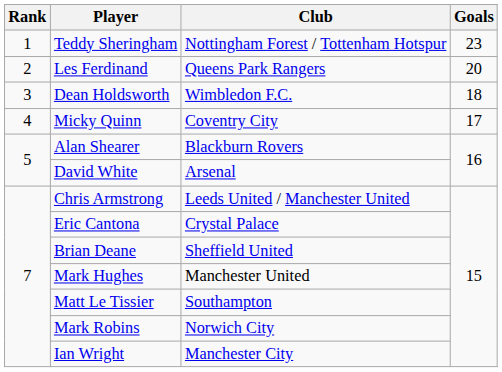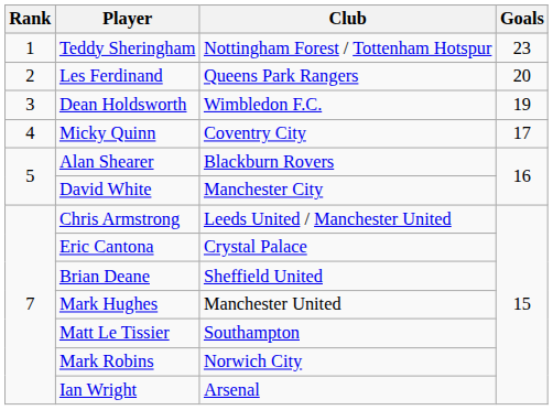 <table class="wikitable">
 <tr>
 <th>Rank</th>
 <th>Player</th>
 <th>Club</th>
 <th>Goals</th>
 </tr>
 <tr>
 <td align=center>1</td>
 <td> <a href='#'>Teddy Sheringham</a></td>
 <td><a href='#'>Nottingham Forest</a> / <a href='#'>Tottenham Hotspur</a></td>
 <td align=center>23</td>
 </tr>
 <tr>
 <td align=center>2</td>
 <td> <a href='#'>Les Ferdinand</a></td>
 <td><a href='#'>Queens Park Rangers</a></td>
 <td align=center>20</td>
 </tr>
 <tr>
 <td align=center>3</td>
 <td> <a href='#'>Dean Holdsworth</a></td>
 <td><a href='#'>Wimbledon F.C.</a></td>
-<td align=center>18</td>
+<td align=center>19</td>
 </tr>
 <tr>
 <td align=center>4</td>
 <td> <a href='#'>Micky Quinn</a></td>
 <td><a href='#'>Coventry City</a></td>
 <td align=center>17</td>
 </tr>
 <tr>
 <td rowspan="2" style="text-align:center;">5</td>
 <td> <a href='#'>Alan Shearer</a></td>
 <td><a href='#'>Blackburn Rovers</a></td>
 <td rowspan="2" style="text-align:center;">16</td>
 </tr>
 <tr>
 <td> <a href='#'>David White</a></td>
-<td><a href='#'>Arsenal</a></td>
+<td><a href='#'>Manchester City</a></td>
 </tr>
 <tr>
 <td rowspan="7" style="text-align:center;">7</td>
 <td> <a href='#'>Chris Armstrong</a></td>
 <td><a href='#'>Leeds United</a> / <a href='#'>Manchester United</a></td>
 <td rowspan="7" style="text-align:center;">15</td>
 </tr>
 <tr>
 <td> <a href='#'>Eric Cantona</a></td>
 <td><a href='#'>Crystal Palace</a></td>
 </tr>
 <tr>
 <td> <a href='#'>Brian Deane</a></td>
 <td><a href='#'>Sheffield United</a></td>
 </tr>
 <tr>
 <td> <a href='#'>Mark Hughes</a></td>
 <td>Manchester United</td>
 </tr>
 <tr>
 <td> <a href='#'>Matt Le Tissier</a></td>
 <td><a href='#'>Southampton</a></td>
 </tr>
 <tr>
 <td> <a href='#'>Mark Robins</a></td>
 <td><a href='#'>Norwich City</a></td>
 </tr>
 <tr>
 <td> <a href='#'>Ian Wright</a></td>
-<td><a href='#'>Manchester City</a></td>
+<td><a href='#'>Arsenal</a></td>
 </tr>
 </table>
